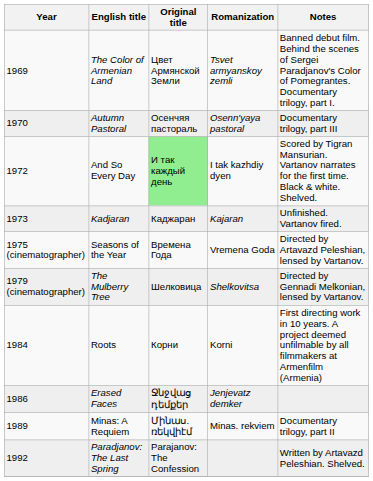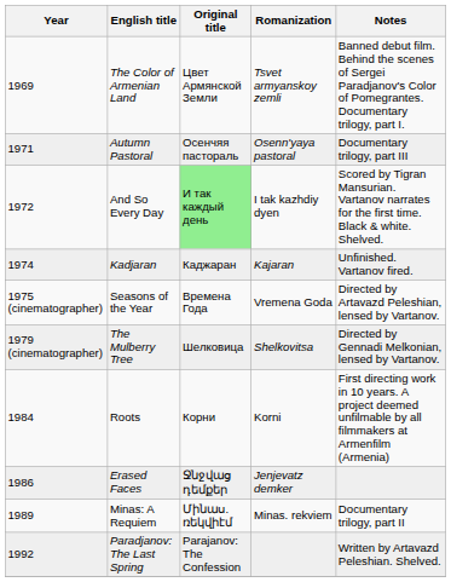 <table class="wikitable">
 <tr>
 <th>Year</th>
 <th>English title</th>
 <th>Original title</th>
 <th>Romanization</th>
 <th>Notes</th>
 </tr>
 <tr>
 <td>1969</td>
 <td><em>The Color of Armenian Land</em></td>
 <td> Цвет Армянской Земли</td>
 <td><em>Tsvet armyanskoy zemli</em></td>
 <td>Banned debut film. Behind the scenes of Sergei Paradjanov's Color of Pomegrantes. Documentary trilogy, part I.</td>
 </tr>
 <tr style=background:#efefef;>
-<td>1970</td>
+<td>1971</td>
 <td><em>Autumn Pastoral</em></td>
 <td> Осенчяя пастораль</td>
 <td><em>Osenn'yaya pastoral<strong></td>
 <td>Documentary trilogy, part III</td>
 </tr>
 <tr>
 <td>1972</td>
 <td></em>And So Every Day<em></td>
 <td style="background: lightgreen;"> И так каждый день</td>
 <td></em>I tak kazhdiy dyen</strong></td>
 <td>Scored by Tigran Mansurian. Vartanov narrates for the first time. Black & white. Shelved.</td>
 </tr>
 <tr style=background:#efefef;>
-<td>1973</td>
+<td>1974</td>
 <td><em>Kadjaran</em></td>
 <td> Каджаран</td>
 <td><em>Kajaran<strong></td>
 <td>Unfinished. Vartanov fired.</td>
 </tr>
 <tr>
 <td>1975 (cinematographer)</td>
 <td></em>Seasons of the Year<em></td>
 <td> Bремена Года</td>
 <td></em>Vremena Goda</strong></td>
 <td>Directed by Artavazd Peleshian, lensed by Vartanov.</td>
 </tr>
 <tr style=background:#efefef;>
 <td>1979 (cinematographer)</td>
 <td><em>The Mulberry Tree</em></td>
 <td> Шелковица</td>
 <td><em>Shelkovitsa<strong></td>
 <td>Directed by Gennadi Melkonian, lensed by Vartanov.</td>
 </tr>
 <tr>
 <td>1984</td>
 <td></em>Roots<em></td>
 <td> Корни</td>
 <td></em>Korni</strong></td>
 <td>First directing work in 10 years. A project deemed unfilmable by all filmmakers at Armenfilm (Armenia)</td>
 </tr>
 <tr style=background:#efefef;>
 <td>1986</td>
 <td><em>Erased Faces</em></td>
 <td> Ջնջվաց դեմքեր</td>
 <td><em>Jenjevatz demker<strong></td>
 <td></td>
 </tr>
 <tr>
 <td>1989</td>
 <td></em>Minas: A Requiem<em></td>
 <td> Մինաս. ռեկվիէմ</td>
 <td></em>Minas. rekviem</strong></td>
 <td>Documentary trilogy, part II</td>
 </tr>
 <tr style=background:#efefef;>
 <td>1992</td>
 <td><em>Paradjanov: The Last Spring</em></td>
 <td> Parajanov: The Confession</td>
 <td></td>
 <td>Written by Artavazd Peleshian. Shelved.</td>
 </tr>
 <tr>
 </tr>
 </table>
